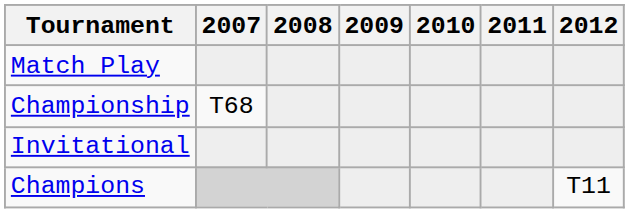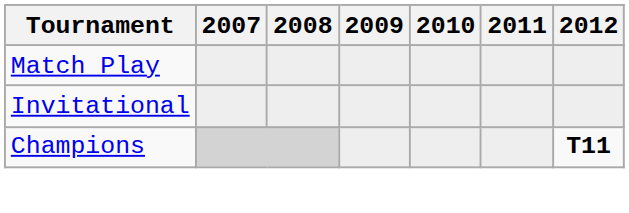 <table class="wikitable" style="text-align:center;">
 <tr>
 <th>Tournament</th>
 <th>2007</th>
 <th>2008</th>
 <th>2009</th>
 <th>2010</th>
 <th>2011</th>
 <th>2012</th>
 </tr>
 <tr>
 <td align="left"><a href='#'>Match Play</a></td>
 <td style="background:#eeeeee;"></td>
-<td style="background:#eeeeee;"></td>
-<td style="background:#eeeeee;"></td>
-<td style="background:#eeeeee;"></td>
-<td style="background:#eeeeee;"></td>
-<td style="background:#eeeeee;"></td>
-</tr>
-<tr>
-<td align="left"><a href='#'>Championship</a></td>
-<td>T68</td>
 <td style="background:#eeeeee;"></td>
 <td style="background:#eeeeee;"></td>
 <td style="background:#eeeeee;"></td>
 <td style="background:#eeeeee;"></td>
 <td style="background:#eeeeee;"></td>
 </tr>
 <tr>
 <td align="left"><a href='#'>Invitational</a></td>
 <td style="background:#eeeeee;"></td>
 <td style="background:#eeeeee;"></td>
 <td style="background:#eeeeee;"></td>
 <td style="background:#eeeeee;"></td>
 <td style="background:#eeeeee;"></td>
 <td style="background:#eeeeee;"></td>
 </tr>
 <tr>
 <td align="left"><a href='#'>Champions</a></td>
 <td colspan=2 style="background:#D3D3D3;"></td>
 <td style="background:#eeeeee;"></td>
 <td style="background:#eeeeee;"></td>
 <td style="background:#eeeeee;"></td>
-<td>T11</td>
+<td><strong>T11</strong></td>
 </tr>
 </table>
